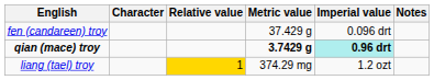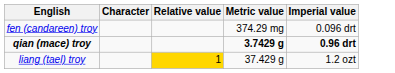 <table class="wikitable">
 <tr>
 <th>English</th>
 <th>Character</th>
 <th>Relative value</th>
 <th>Metric value</th>
 <th>Imperial value</th>
-<th>Notes</th>
 </tr>
 <tr>
 <td align=center><em><a href='#'>fen (candareen) troy</a></em></td>
 <td align=right></td>
 <td align=right></td>
-<td align=right>37.429 g</td>
+<td align=right>374.29 mg</td>
 <td align=right>0.096 drt</td>
-<td align=left></td>
 </tr>
 <tr>
 <td align=center><strong><em>qian (mace) troy</em></strong></td>
 <td align=right><strong></strong></td>
 <td align=right><strong></strong></td>
 <td align=right><strong>3.7429 g</strong></td>
-<td align=right style="background: paleturquoise;"><strong>0.96 drt</strong></td>
-<td align=left></td>
+<td align=right><strong>0.96 drt</strong></td>
 </tr>
 <tr>
 <td align=center><em><a href='#'>liang (tael) troy</a></em></td>
 <td align=right></td>
 <td align=right style="background: gold;">1</td>
-<td align=right>374.29 mg</td>
+<td align=right>37.429 g</td>
 <td align=right>1.2 ozt</td>
-<td align=left></td>
 </tr>
 </table>
